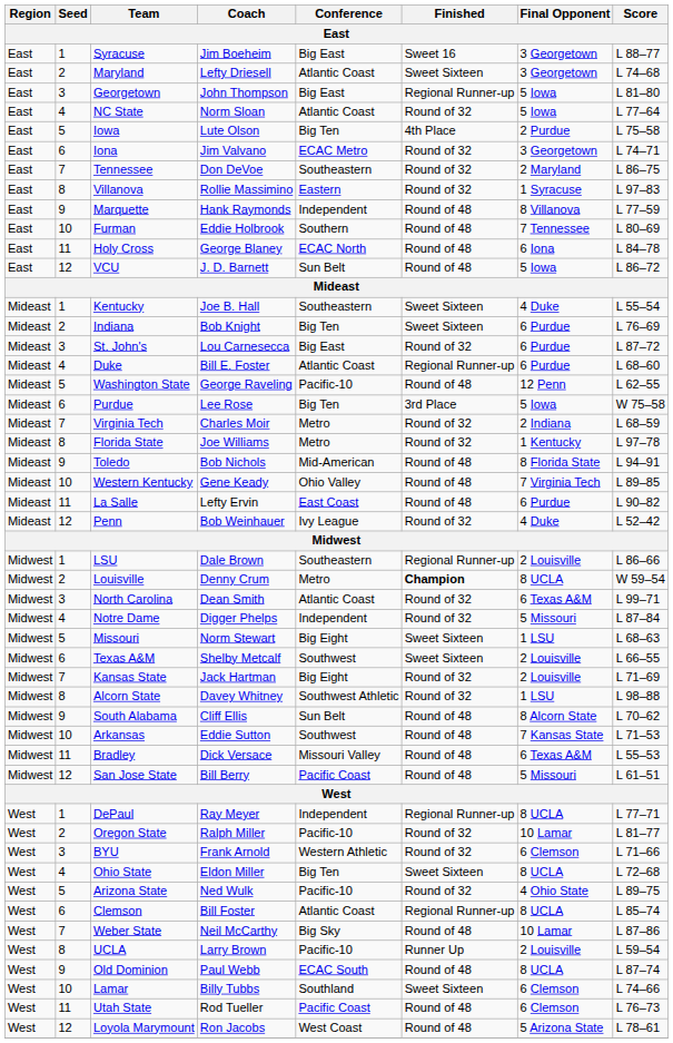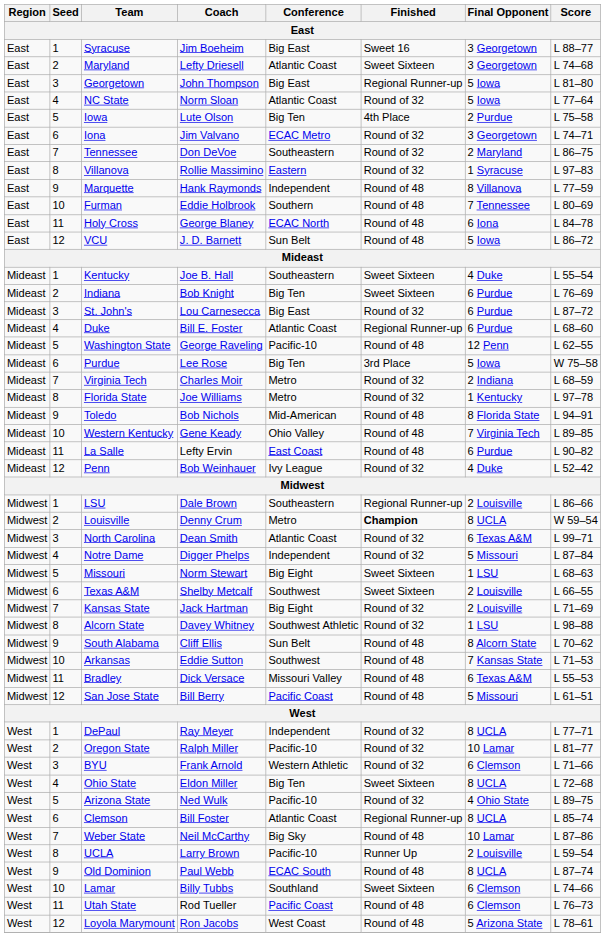 <table class=wikitable>
 <tr>
 <th>Region</th>
 <th>Seed</th>
 <th>Team</th>
 <th>Coach</th>
 <th>Conference</th>
 <th>Finished</th>
 <th>Final Opponent</th>
 <th>Score</th>
 </tr>
 <tr>
 <th colspan=8>East</th>
 </tr>
 <tr>
 <td>East</td>
 <td>1</td>
 <td><a href='#'>Syracuse</a></td>
 <td><a href='#'>Jim Boeheim</a></td>
 <td>Big East</td>
 <td>Sweet 16</td>
 <td>3 <a href='#'>Georgetown</a></td>
 <td>L 88–77</td>
 </tr>
 <tr>
 <td>East</td>
 <td>2</td>
 <td><a href='#'>Maryland</a></td>
 <td><a href='#'>Lefty Driesell</a></td>
 <td>Atlantic Coast</td>
 <td>Sweet Sixteen</td>
 <td>3 <a href='#'>Georgetown</a></td>
 <td>L 74–68</td>
 </tr>
 <tr>
 <td>East</td>
 <td>3</td>
 <td><a href='#'>Georgetown</a></td>
 <td><a href='#'>John Thompson</a></td>
 <td>Big East</td>
 <td>Regional Runner-up</td>
 <td>5 <a href='#'>Iowa</a></td>
 <td>L 81–80</td>
 </tr>
 <tr>
 <td>East</td>
 <td>4</td>
 <td><a href='#'>NC State</a></td>
 <td><a href='#'>Norm Sloan</a></td>
 <td>Atlantic Coast</td>
 <td>Round of 32</td>
 <td>5 <a href='#'>Iowa</a></td>
 <td>L 77–64</td>
 </tr>
 <tr>
 <td>East</td>
 <td>5</td>
 <td><a href='#'>Iowa</a></td>
 <td><a href='#'>Lute Olson</a></td>
 <td>Big Ten</td>
 <td>4th Place</td>
 <td>2 <a href='#'>Purdue</a></td>
 <td>L 75–58</td>
 </tr>
 <tr>
 <td>East</td>
 <td>6</td>
 <td><a href='#'>Iona</a></td>
 <td><a href='#'>Jim Valvano</a></td>
 <td><a href='#'>ECAC Metro</a></td>
 <td>Round of 32</td>
 <td>3 <a href='#'>Georgetown</a></td>
 <td>L 74–71</td>
 </tr>
 <tr>
 <td>East</td>
 <td>7</td>
 <td><a href='#'>Tennessee</a></td>
 <td><a href='#'>Don DeVoe</a></td>
 <td>Southeastern</td>
 <td>Round of 32</td>
 <td>2 <a href='#'>Maryland</a></td>
 <td>L 86–75</td>
 </tr>
 <tr>
 <td>East</td>
 <td>8</td>
 <td><a href='#'>Villanova</a></td>
 <td><a href='#'>Rollie Massimino</a></td>
 <td><a href='#'>Eastern</a></td>
 <td>Round of 32</td>
 <td>1 <a href='#'>Syracuse</a></td>
 <td>L 97–83</td>
 </tr>
 <tr>
 <td>East</td>
 <td>9</td>
 <td><a href='#'>Marquette</a></td>
 <td><a href='#'>Hank Raymonds</a></td>
 <td>Independent</td>
 <td>Round of 48</td>
 <td>8 <a href='#'>Villanova</a></td>
 <td>L 77–59</td>
 </tr>
 <tr>
 <td>East</td>
 <td>10</td>
 <td><a href='#'>Furman</a></td>
 <td><a href='#'>Eddie Holbrook</a></td>
 <td>Southern</td>
 <td>Round of 48</td>
 <td>7 <a href='#'>Tennessee</a></td>
 <td>L 80–69</td>
 </tr>
 <tr>
 <td>East</td>
 <td>11</td>
 <td><a href='#'>Holy Cross</a></td>
 <td><a href='#'>George Blaney</a></td>
 <td><a href='#'>ECAC North</a></td>
 <td>Round of 48</td>
 <td>6 <a href='#'>Iona</a></td>
 <td>L 84–78</td>
 </tr>
 <tr>
 <td>East</td>
 <td>12</td>
 <td><a href='#'>VCU</a></td>
 <td><a href='#'>J. D. Barnett</a></td>
 <td>Sun Belt</td>
 <td>Round of 48</td>
 <td>5 <a href='#'>Iowa</a></td>
 <td>L 86–72</td>
 </tr>
 <tr>
 <th colspan=8>Mideast</th>
 </tr>
 <tr>
 <td>Mideast</td>
 <td>1</td>
 <td><a href='#'>Kentucky</a></td>
 <td><a href='#'>Joe B. Hall</a></td>
 <td>Southeastern</td>
 <td>Sweet Sixteen</td>
 <td>4 <a href='#'>Duke</a></td>
 <td>L 55–54</td>
 </tr>
 <tr>
 <td>Mideast</td>
 <td>2</td>
 <td><a href='#'>Indiana</a></td>
 <td><a href='#'>Bob Knight</a></td>
 <td>Big Ten</td>
 <td>Sweet Sixteen</td>
 <td>6 <a href='#'>Purdue</a></td>
 <td>L 76–69</td>
 </tr>
 <tr>
 <td>Mideast</td>
 <td>3</td>
 <td><a href='#'>St. John's</a></td>
 <td><a href='#'>Lou Carnesecca</a></td>
 <td>Big East</td>
 <td>Round of 32</td>
 <td>6 <a href='#'>Purdue</a></td>
 <td>L 87–72</td>
 </tr>
 <tr>
 <td>Mideast</td>
 <td>4</td>
 <td><a href='#'>Duke</a></td>
 <td><a href='#'>Bill E. Foster</a></td>
 <td>Atlantic Coast</td>
 <td>Regional Runner-up</td>
 <td>6 <a href='#'>Purdue</a></td>
 <td>L 68–60</td>
 </tr>
 <tr>
 <td>Mideast</td>
 <td>5</td>
 <td><a href='#'>Washington State</a></td>
 <td><a href='#'>George Raveling</a></td>
 <td>Pacific-10</td>
 <td>Round of 48</td>
 <td>12 <a href='#'>Penn</a></td>
 <td>L 62–55</td>
 </tr>
 <tr>
 <td>Mideast</td>
 <td>6</td>
 <td><a href='#'>Purdue</a></td>
 <td><a href='#'>Lee Rose</a></td>
 <td>Big Ten</td>
 <td>3rd Place</td>
 <td>5 <a href='#'>Iowa</a></td>
 <td>W 75–58</td>
 </tr>
 <tr>
 <td>Mideast</td>
 <td>7</td>
 <td><a href='#'>Virginia Tech</a></td>
 <td><a href='#'>Charles Moir</a></td>
 <td>Metro</td>
 <td>Round of 32</td>
 <td>2 <a href='#'>Indiana</a></td>
 <td>L 68–59</td>
 </tr>
 <tr>
 <td>Mideast</td>
 <td>8</td>
 <td><a href='#'>Florida State</a></td>
 <td><a href='#'>Joe Williams</a></td>
 <td>Metro</td>
 <td>Round of 32</td>
 <td>1 <a href='#'>Kentucky</a></td>
 <td>L 97–78</td>
 </tr>
 <tr>
 <td>Mideast</td>
 <td>9</td>
 <td><a href='#'>Toledo</a></td>
 <td><a href='#'>Bob Nichols</a></td>
 <td>Mid-American</td>
 <td>Round of 48</td>
 <td>8 <a href='#'>Florida State</a></td>
 <td>L 94–91</td>
 </tr>
 <tr>
 <td>Mideast</td>
 <td>10</td>
 <td><a href='#'>Western Kentucky</a></td>
 <td><a href='#'>Gene Keady</a></td>
 <td>Ohio Valley</td>
 <td>Round of 48</td>
 <td>7 <a href='#'>Virginia Tech</a></td>
 <td>L 89–85</td>
 </tr>
 <tr>
 <td>Mideast</td>
 <td>11</td>
 <td><a href='#'>La Salle</a></td>
 <td>Lefty Ervin</td>
 <td><a href='#'>East Coast</a></td>
 <td>Round of 48</td>
 <td>6 <a href='#'>Purdue</a></td>
 <td>L 90–82</td>
 </tr>
 <tr>
 <td>Mideast</td>
 <td>12</td>
 <td><a href='#'>Penn</a></td>
 <td><a href='#'>Bob Weinhauer</a></td>
 <td>Ivy League</td>
 <td>Round of 32</td>
 <td>4 <a href='#'>Duke</a></td>
 <td>L 52–42</td>
 </tr>
 <tr>
 <th colspan=8>Midwest</th>
 </tr>
 <tr>
 <td>Midwest</td>
 <td>1</td>
 <td><a href='#'>LSU</a></td>
 <td><a href='#'>Dale Brown</a></td>
 <td>Southeastern</td>
 <td>Regional Runner-up</td>
 <td>2 <a href='#'>Louisville</a></td>
 <td>L 86–66</td>
 </tr>
 <tr>
 <td>Midwest</td>
 <td>2</td>
 <td><a href='#'>Louisville</a></td>
 <td><a href='#'>Denny Crum</a></td>
 <td>Metro</td>
 <td><strong>Champion</strong></td>
 <td>8 <a href='#'>UCLA</a></td>
 <td>W 59–54</td>
 </tr>
 <tr>
 <td>Midwest</td>
 <td>3</td>
 <td><a href='#'>North Carolina</a></td>
 <td><a href='#'>Dean Smith</a></td>
 <td>Atlantic Coast</td>
 <td>Round of 32</td>
 <td>6 <a href='#'>Texas A&M</a></td>
 <td>L 99–71</td>
 </tr>
 <tr>
 <td>Midwest</td>
 <td>4</td>
 <td><a href='#'>Notre Dame</a></td>
 <td><a href='#'>Digger Phelps</a></td>
 <td>Independent</td>
 <td>Round of 32</td>
 <td>5 <a href='#'>Missouri</a></td>
 <td>L 87–84</td>
 </tr>
 <tr>
 <td>Midwest</td>
 <td>5</td>
 <td><a href='#'>Missouri</a></td>
 <td><a href='#'>Norm Stewart</a></td>
 <td>Big Eight</td>
 <td>Sweet Sixteen</td>
 <td>1 <a href='#'>LSU</a></td>
 <td>L 68–63</td>
 </tr>
 <tr>
 <td>Midwest</td>
 <td>6</td>
 <td><a href='#'>Texas A&M</a></td>
 <td><a href='#'>Shelby Metcalf</a></td>
 <td>Southwest</td>
 <td>Sweet Sixteen</td>
 <td>2 <a href='#'>Louisville</a></td>
 <td>L 66–55</td>
 </tr>
 <tr>
 <td>Midwest</td>
 <td>7</td>
 <td><a href='#'>Kansas State</a></td>
 <td><a href='#'>Jack Hartman</a></td>
 <td>Big Eight</td>
 <td>Round of 32</td>
 <td>2 <a href='#'>Louisville</a></td>
 <td>L 71–69</td>
 </tr>
 <tr>
 <td>Midwest</td>
 <td>8</td>
 <td><a href='#'>Alcorn State</a></td>
 <td><a href='#'>Davey Whitney</a></td>
 <td>Southwest Athletic</td>
 <td>Round of 32</td>
 <td>1 <a href='#'>LSU</a></td>
 <td>L 98–88</td>
 </tr>
 <tr>
 <td>Midwest</td>
 <td>9</td>
 <td><a href='#'>South Alabama</a></td>
 <td><a href='#'>Cliff Ellis</a></td>
 <td>Sun Belt</td>
 <td>Round of 48</td>
 <td>8 <a href='#'>Alcorn State</a></td>
 <td>L 70–62</td>
 </tr>
 <tr>
 <td>Midwest</td>
 <td>10</td>
 <td><a href='#'>Arkansas</a></td>
 <td><a href='#'>Eddie Sutton</a></td>
 <td>Southwest</td>
 <td>Round of 48</td>
 <td>7 <a href='#'>Kansas State</a></td>
 <td>L 71–53</td>
 </tr>
 <tr>
 <td>Midwest</td>
 <td>11</td>
 <td><a href='#'>Bradley</a></td>
 <td><a href='#'>Dick Versace</a></td>
 <td>Missouri Valley</td>
 <td>Round of 48</td>
 <td>6 <a href='#'>Texas A&M</a></td>
 <td>L 55–53</td>
 </tr>
 <tr>
 <td>Midwest</td>
 <td>12</td>
 <td><a href='#'>San Jose State</a></td>
 <td><a href='#'>Bill Berry</a></td>
 <td><a href='#'>Pacific Coast</a></td>
 <td>Round of 48</td>
 <td>5 <a href='#'>Missouri</a></td>
 <td>L 61–51</td>
 </tr>
 <tr>
 <th colspan=8>West</th>
 </tr>
 <tr>
 <td>West</td>
 <td>1</td>
 <td><a href='#'>DePaul</a></td>
 <td><a href='#'>Ray Meyer</a></td>
 <td>Independent</td>
-<td>Regional Runner-up</td>
+<td>Round of 32</td>
 <td>8 <a href='#'>UCLA</a></td>
 <td>L 77–71</td>
 </tr>
 <tr>
 <td>West</td>
 <td>2</td>
 <td><a href='#'>Oregon State</a></td>
 <td><a href='#'>Ralph Miller</a></td>
 <td>Pacific-10</td>
 <td>Round of 32</td>
 <td>10 <a href='#'>Lamar</a></td>
 <td>L 81–77</td>
 </tr>
 <tr>
 <td>West</td>
 <td>3</td>
 <td><a href='#'>BYU</a></td>
 <td><a href='#'>Frank Arnold</a></td>
 <td>Western Athletic</td>
 <td>Round of 32</td>
 <td>6 <a href='#'>Clemson</a></td>
 <td>L 71–66</td>
 </tr>
 <tr>
 <td>West</td>
 <td>4</td>
 <td><a href='#'>Ohio State</a></td>
 <td><a href='#'>Eldon Miller</a></td>
 <td>Big Ten</td>
 <td>Sweet Sixteen</td>
 <td>8 <a href='#'>UCLA</a></td>
 <td>L 72–68</td>
 </tr>
 <tr>
 <td>West</td>
 <td>5</td>
 <td><a href='#'>Arizona State</a></td>
 <td><a href='#'>Ned Wulk</a></td>
 <td>Pacific-10</td>
 <td>Round of 32</td>
 <td>4 <a href='#'>Ohio State</a></td>
 <td>L 89–75</td>
 </tr>
 <tr>
 <td>West</td>
 <td>6</td>
 <td><a href='#'>Clemson</a></td>
 <td><a href='#'>Bill Foster</a></td>
 <td>Atlantic Coast</td>
 <td>Regional Runner-up</td>
 <td>8 <a href='#'>UCLA</a></td>
 <td>L 85–74</td>
 </tr>
 <tr>
 <td>West</td>
 <td>7</td>
 <td><a href='#'>Weber State</a></td>
 <td><a href='#'>Neil McCarthy</a></td>
 <td>Big Sky</td>
 <td>Round of 48</td>
 <td>10 <a href='#'>Lamar</a></td>
 <td>L 87–86</td>
 </tr>
 <tr>
 <td>West</td>
 <td>8</td>
 <td><a href='#'>UCLA</a></td>
 <td><a href='#'>Larry Brown</a></td>
 <td>Pacific-10</td>
 <td>Runner Up</td>
 <td>2 <a href='#'>Louisville</a></td>
 <td>L 59–54</td>
 </tr>
 <tr>
 <td>West</td>
 <td>9</td>
 <td><a href='#'>Old Dominion</a></td>
 <td><a href='#'>Paul Webb</a></td>
 <td><a href='#'>ECAC South</a></td>
 <td>Round of 48</td>
 <td>8 <a href='#'>UCLA</a></td>
 <td>L 87–74</td>
 </tr>
 <tr>
 <td>West</td>
 <td>10</td>
 <td><a href='#'>Lamar</a></td>
 <td><a href='#'>Billy Tubbs</a></td>
 <td>Southland</td>
 <td>Sweet Sixteen</td>
 <td>6 <a href='#'>Clemson</a></td>
 <td>L 74–66</td>
 </tr>
 <tr>
 <td>West</td>
 <td>11</td>
 <td><a href='#'>Utah State</a></td>
 <td>Rod Tueller</td>
 <td><a href='#'>Pacific Coast</a></td>
 <td>Round of 48</td>
 <td>6 <a href='#'>Clemson</a></td>
 <td>L 76–73</td>
 </tr>
 <tr>
 <td>West</td>
 <td>12</td>
 <td><a href='#'>Loyola Marymount</a></td>
 <td><a href='#'>Ron Jacobs</a></td>
 <td>West Coast</td>
 <td>Round of 48</td>
 <td>5 <a href='#'>Arizona State</a></td>
 <td>L 78–61</td>
 </tr>
 <tr>
 </tr>
 </table>
